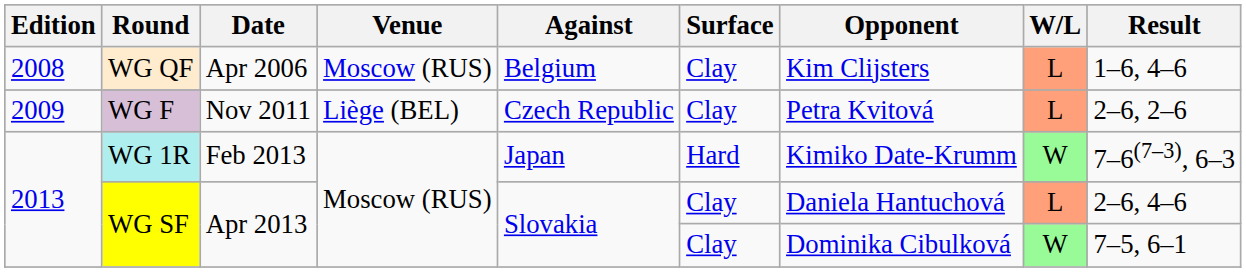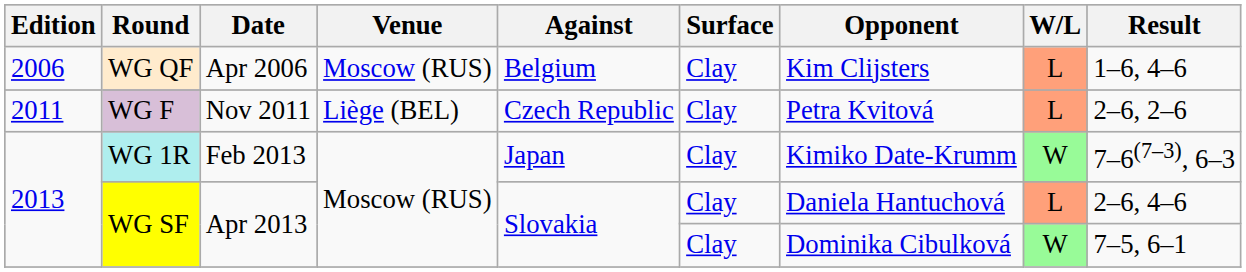 <table class="wikitable sortable">
 <tr>
 <th>Edition</th>
 <th>Round</th>
 <th>Date</th>
 <th>Venue</th>
 <th>Against</th>
 <th>Surface</th>
 <th>Opponent</th>
 <th>W/L</th>
 <th>Result</th>
 </tr>
 <tr>
-<td><a href='#'>2008</a></td>
+<td><a href='#'>2006</a></td>
 <td bgcolor=#ffebcd>WG QF</td>
 <td>Apr 2006</td>
 <td><a href='#'>Moscow</a> (RUS)</td>
 <td> <a href='#'>Belgium</a></td>
 <td><a href='#'>Clay</a></td>
 <td><a href='#'>Kim Clijsters</a></td>
 <td style="text-align:center; background:#ffa07a;">L</td>
 <td>1–6, 4–6</td>
 </tr>
 <tr>
-<td><a href='#'>2009</a></td>
+<td><a href='#'>2011</a></td>
 <td bgcolor=thistle>WG F</td>
 <td>Nov 2011</td>
 <td><a href='#'>Liège</a> (BEL)</td>
 <td> <a href='#'>Czech Republic</a></td>
 <td><a href='#'>Clay</a></td>
 <td><a href='#'>Petra Kvitová</a></td>
 <td style="text-align:center; background:#ffa07a;">L</td>
 <td>2–6, 2–6</td>
 </tr>
 <tr>
 <td rowspan="3"><a href='#'>2013</a></td>
 <td bgcolor=#afeeee>WG 1R</td>
 <td>Feb 2013</td>
 <td rowspan="3">Moscow (RUS)</td>
 <td> <a href='#'>Japan</a></td>
-<td><a href='#'>Hard</a></td>
+<td><a href='#'>Clay</a></td>
 <td><a href='#'>Kimiko Date-Krumm</a></td>
 <td style="text-align:center; background:#98fb98">W</td>
 <td>7–6<sup>(7–3)</sup>, 6–3</td>
 </tr>
 <tr>
 <td rowspan="2" bgcolor="yellow">WG SF</td>
 <td rowspan="2">Apr 2013</td>
 <td rowspan="2"> <a href='#'>Slovakia</a></td>
 <td><a href='#'>Clay</a></td>
 <td><a href='#'>Daniela Hantuchová</a></td>
 <td style="text-align:center; background:#ffa07a;">L</td>
 <td>2–6, 4–6</td>
 </tr>
 <tr>
 <td><a href='#'>Clay</a></td>
 <td><a href='#'>Dominika Cibulková</a></td>
 <td style="text-align:center; background:#98fb98;">W</td>
 <td>7–5, 6–1</td>
 </tr>
 </table>
